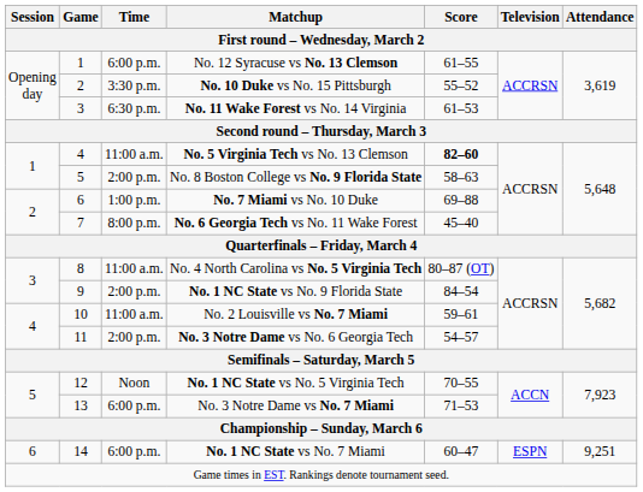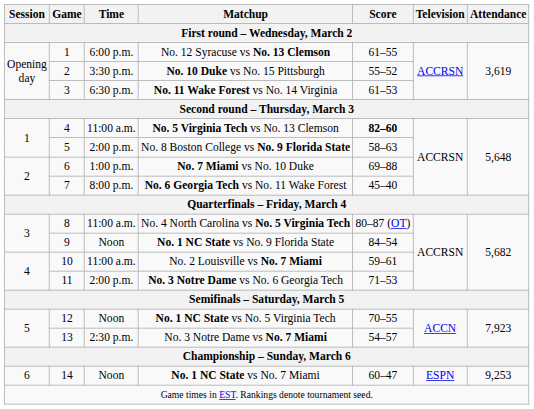 <table class="wikitable" style="font-size: 95%;text-align:center">
 <tr>
 <th>Session</th>
 <th>Game</th>
 <th>Time</th>
 <th>Matchup</th>
 <th>Score</th>
 <th>Television</th>
 <th>Attendance</th>
 </tr>
 <tr>
 <th colspan=7>First round – Wednesday, March 2</th>
 </tr>
 <tr>
 <td rowspan=3>Opening<br>day</td>
 <td>1</td>
 <td>6:00 p.m.</td>
 <td>No. 12 Syracuse vs <strong>No. 13 Clemson</strong></td>
 <td>61–55</td>
 <td rowspan=3><a href='#'>ACCRSN</a></td>
 <td rowspan=3>3,619</td>
 </tr>
 <tr>
 <td>2</td>
 <td>3:30 p.m.</td>
 <td><strong>No. 10 Duke</strong> vs No. 15 Pittsburgh</td>
 <td>55–52</td>
 </tr>
 <tr>
 <td>3</td>
 <td>6:30 p.m.</td>
 <td><strong>No. 11 Wake Forest</strong> vs No. 14 Virginia</td>
 <td>61–53</td>
 </tr>
 <tr>
 <th colspan=7>Second round – Thursday, March 3</th>
 </tr>
 <tr>
 <td rowspan=2>1</td>
 <td>4</td>
 <td>11:00 a.m.</td>
 <td><strong>No. 5 Virginia Tech</strong> vs No. 13 Clemson</td>
 <td><strong>82–60</strong></td>
 <td rowspan=4>ACCRSN</td>
 <td rowspan=4>5,648</td>
 </tr>
 <tr>
 <td>5</td>
 <td>2:00 p.m.</td>
 <td>No. 8 Boston College vs <strong>No. 9 Florida State</strong></td>
 <td>58–63</td>
 </tr>
 <tr>
 <td rowspan=2>2</td>
 <td>6</td>
 <td>1:00 p.m.</td>
 <td><strong>No. 7 Miami</strong> vs No. 10 Duke</td>
 <td>69–88</td>
 </tr>
 <tr>
 <td>7</td>
 <td>8:00 p.m.</td>
 <td><strong>No. 6 Georgia Tech</strong> vs No. 11 Wake Forest</td>
 <td>45–40</td>
 </tr>
 <tr>
 <th colspan=7>Quarterfinals – Friday, March 4</th>
 </tr>
 <tr>
 <td rowspan=2>3</td>
 <td>8</td>
 <td>11:00 a.m.</td>
 <td>No. 4 North Carolina vs <strong>No. 5 Virginia Tech</strong></td>
 <td>80–87 (<a href='#'>OT</a>)</td>
 <td rowspan=4>ACCRSN</td>
 <td rowspan=4>5,682</td>
 </tr>
 <tr>
 <td>9</td>
-<td>2:00 p.m.</td>
+<td>Noon</td>
 <td><strong>No. 1 NC State</strong> vs No. 9 Florida State</td>
 <td>84–54</td>
 </tr>
 <tr>
 <td rowspan=2>4</td>
 <td>10</td>
 <td>11:00 a.m.</td>
 <td>No. 2 Louisville vs <strong>No. 7 Miami</strong></td>
 <td>59–61</td>
 </tr>
 <tr>
 <td>11</td>
 <td>2:00 p.m.</td>
 <td><strong>No. 3 Notre Dame</strong> vs No. 6 Georgia Tech</td>
-<td>54–57</td>
+<td>71–53</td>
 </tr>
 <tr>
 <th colspan=7>Semifinals – Saturday, March 5</th>
 </tr>
 <tr>
 <td rowspan=2>5</td>
 <td>12</td>
 <td>Noon</td>
 <td><strong>No. 1 NC State</strong>  vs No. 5 Virginia Tech</td>
 <td>70–55</td>
 <td rowspan=2><a href='#'>ACCN</a></td>
 <td rowspan=2>7,923</td>
 </tr>
 <tr>
 <td>13</td>
-<td>6:00 p.m.</td>
+<td>2:30 p.m.</td>
 <td>No. 3 Notre Dame vs <strong>No. 7 Miami</strong></td>
-<td>71–53</td>
+<td>54–57</td>
 </tr>
 <tr>
 <th colspan=7>Championship – Sunday, March 6</th>
 </tr>
 <tr>
 <td rowspan=1>6</td>
 <td>14</td>
-<td>6:00 p.m.</td>
+<td>Noon</td>
 <td><strong>No. 1 NC State</strong> vs No. 7 Miami</td>
 <td>60–47</td>
 <td><a href='#'>ESPN</a></td>
-<td>9,251</td>
+<td>9,253</td>
 </tr>
 <tr>
 <td colspan=7><small>Game times in <a href='#'>EST</a>. Rankings denote tournament seed.</small></td>
 </tr>
 </table>
